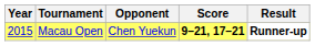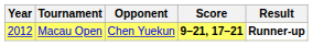 <table class="sortable wikitable" style="font-size: 90%;">
 <tr>
 <th>Year</th>
 <th>Tournament</th>
 <th>Opponent</th>
 <th>Score</th>
 <th>Result</th>
 </tr>
 <tr style="background:#FFFF67">
-<td align="center"><a href='#'>2015</a></td>
+<td align="center"><a href='#'>2012</a></td>
 <td align="left"><a href='#'>Macau Open</a></td>
 <td align="left"> <a href='#'>Chen Yuekun</a></td>
 <td align="left"><strong>9–21, 17–21</strong></td>
 <td style="text-align:left; background:white"> <strong>Runner-up</strong></td>
 </tr>
 </table>
